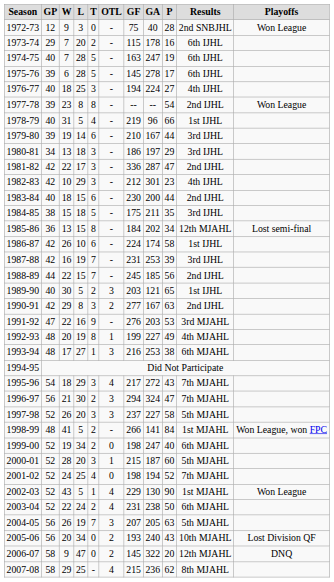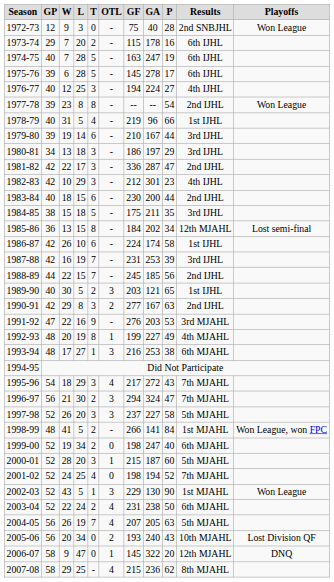 <table class="wikitable">
 <tr align="center"  bgcolor="#dddddd">
 <td><strong>Season</strong></td>
 <td><strong>GP</strong></td>
 <td><strong>W</strong></td>
 <td><strong>L</strong></td>
 <td><strong>T</strong></td>
 <td><strong>OTL</strong></td>
 <td><strong>GF</strong></td>
 <td><strong>GA</strong></td>
 <td><strong>P</strong></td>
 <td><strong>Results</strong></td>
 <td><strong>Playoffs</strong></td>
 </tr>
 <tr align="center">
 <td>1972-73</td>
 <td>12</td>
 <td>9</td>
 <td>3</td>
 <td>0</td>
 <td>-</td>
 <td>75</td>
 <td>40</td>
 <td>28</td>
 <td>2nd SNBJHL</td>
 <td>Won League</td>
 </tr>
 <tr align="center">
 <td>1973-74</td>
 <td>29</td>
 <td>7</td>
 <td>20</td>
 <td>2</td>
 <td>-</td>
 <td>115</td>
 <td>178</td>
 <td>16</td>
 <td>6th IJHL</td>
 <td></td>
 </tr>
 <tr align="center">
 <td>1974-75</td>
 <td>40</td>
 <td>7</td>
 <td>28</td>
 <td>5</td>
 <td>-</td>
 <td>163</td>
 <td>247</td>
 <td>19</td>
 <td>6th IJHL</td>
 <td></td>
 </tr>
 <tr align="center">
 <td>1975-76</td>
 <td>39</td>
 <td>6</td>
 <td>28</td>
 <td>5</td>
 <td>-</td>
 <td>145</td>
 <td>278</td>
 <td>17</td>
 <td>6th IJHL</td>
 <td></td>
 </tr>
 <tr align="center">
 <td>1976-77</td>
 <td>40</td>
-<td>18</td>
+<td>12</td>
 <td>25</td>
 <td>3</td>
 <td>-</td>
 <td>194</td>
 <td>224</td>
 <td>27</td>
 <td>4th IJHL</td>
 <td></td>
 </tr>
 <tr align="center">
 <td>1977-78</td>
 <td>39</td>
 <td>23</td>
 <td>8</td>
 <td>8</td>
 <td>-</td>
 <td>--</td>
 <td>--</td>
 <td>54</td>
 <td>2nd IJHL</td>
 <td>Won League</td>
 </tr>
 <tr align="center">
 <td>1978-79</td>
 <td>40</td>
 <td>31</td>
 <td>5</td>
 <td>4</td>
 <td>-</td>
 <td>219</td>
 <td>96</td>
 <td>66</td>
 <td>1st IJHL</td>
 <td></td>
 </tr>
 <tr align="center">
 <td>1979-80</td>
 <td>39</td>
 <td>19</td>
 <td>14</td>
 <td>6</td>
 <td>-</td>
 <td>210</td>
 <td>167</td>
 <td>44</td>
 <td>3rd IJHL</td>
 <td></td>
 </tr>
 <tr align="center">
 <td>1980-81</td>
 <td>34</td>
 <td>13</td>
 <td>18</td>
 <td>3</td>
 <td>-</td>
 <td>186</td>
 <td>197</td>
 <td>29</td>
 <td>3rd IJHL</td>
 <td></td>
 </tr>
 <tr align="center">
 <td>1981-82</td>
 <td>42</td>
 <td>22</td>
 <td>17</td>
 <td>3</td>
 <td>-</td>
 <td>336</td>
 <td>287</td>
 <td>47</td>
 <td>2nd IJHL</td>
 <td></td>
 </tr>
 <tr align="center">
 <td>1982-83</td>
 <td>42</td>
 <td>10</td>
 <td>29</td>
 <td>3</td>
 <td>-</td>
 <td>212</td>
 <td>301</td>
 <td>23</td>
 <td>4th IJHL</td>
 <td></td>
 </tr>
 <tr align="center">
 <td>1983-84</td>
 <td>40</td>
 <td>18</td>
 <td>15</td>
 <td>6</td>
 <td>-</td>
 <td>230</td>
 <td>200</td>
 <td>44</td>
 <td>2nd IJHL</td>
 <td></td>
 </tr>
 <tr align="center">
 <td>1984-85</td>
 <td>38</td>
 <td>15</td>
 <td>18</td>
 <td>5</td>
 <td>-</td>
 <td>175</td>
 <td>211</td>
 <td>35</td>
 <td>3rd IJHL</td>
 <td></td>
 </tr>
 <tr align="center">
 <td>1985-86</td>
 <td>36</td>
 <td>13</td>
 <td>15</td>
 <td>8</td>
 <td>-</td>
 <td>184</td>
 <td>202</td>
 <td>34</td>
 <td>12th MJAHL</td>
 <td>Lost semi-final</td>
 </tr>
 <tr align="center">
 <td>1986-87</td>
 <td>42</td>
 <td>26</td>
 <td>10</td>
 <td>6</td>
 <td>-</td>
 <td>224</td>
 <td>174</td>
 <td>58</td>
 <td>1st IJHL</td>
 <td></td>
 </tr>
 <tr align="center">
 <td>1987-88</td>
 <td>42</td>
 <td>16</td>
 <td>19</td>
 <td>7</td>
 <td>-</td>
 <td>231</td>
 <td>253</td>
 <td>39</td>
 <td>3rd IJHL</td>
 <td></td>
 </tr>
 <tr align="center">
 <td>1988-89</td>
 <td>44</td>
 <td>22</td>
 <td>15</td>
 <td>7</td>
 <td>-</td>
 <td>245</td>
 <td>185</td>
 <td>56</td>
 <td>2nd IJHL</td>
 <td></td>
 </tr>
 <tr align="center">
 <td>1989-90</td>
 <td>40</td>
 <td>30</td>
 <td>5</td>
 <td>2</td>
 <td>3</td>
 <td>203</td>
 <td>121</td>
 <td>65</td>
 <td>1st IJHL</td>
 <td></td>
 </tr>
 <tr align="center">
 <td>1990-91</td>
 <td>42</td>
 <td>29</td>
 <td>8</td>
 <td>3</td>
 <td>2</td>
 <td>277</td>
 <td>167</td>
 <td>63</td>
 <td>2nd IJHL</td>
 <td></td>
 </tr>
 <tr align="center">
 <td>1991-92</td>
 <td>47</td>
 <td>22</td>
 <td>16</td>
 <td>9</td>
 <td>-</td>
 <td>276</td>
 <td>203</td>
 <td>53</td>
 <td>3rd MJAHL</td>
 <td></td>
 </tr>
 <tr align="center">
 <td>1992-93</td>
 <td>48</td>
 <td>20</td>
 <td>19</td>
 <td>8</td>
 <td>1</td>
 <td>199</td>
 <td>227</td>
 <td>49</td>
 <td>4th MJAHL</td>
 <td></td>
 </tr>
 <tr align="center">
 <td>1993-94</td>
 <td>48</td>
 <td>17</td>
 <td>27</td>
 <td>1</td>
 <td>3</td>
 <td>216</td>
 <td>253</td>
 <td>38</td>
 <td>6th MJAHL</td>
 <td></td>
 </tr>
 <tr align="center">
 <td>1994-95</td>
 <td colspan="11">Did Not Participate</td>
 </tr>
 <tr align="center">
 <td>1995-96</td>
 <td>54</td>
 <td>18</td>
 <td>29</td>
 <td>3</td>
 <td>4</td>
 <td>217</td>
 <td>272</td>
 <td>43</td>
 <td>7th MJAHL</td>
 <td></td>
 </tr>
 <tr align="center">
 <td>1996-97</td>
 <td>56</td>
 <td>21</td>
 <td>30</td>
 <td>2</td>
 <td>3</td>
 <td>294</td>
 <td>324</td>
 <td>47</td>
 <td>7th MJAHL</td>
 <td></td>
 </tr>
 <tr align="center">
 <td>1997-98</td>
 <td>52</td>
 <td>26</td>
 <td>20</td>
 <td>3</td>
 <td>3</td>
 <td>237</td>
 <td>227</td>
 <td>58</td>
 <td>5th MJAHL</td>
 <td></td>
 </tr>
 <tr align="center">
 <td>1998-99</td>
 <td>48</td>
 <td>41</td>
 <td>5</td>
 <td>2</td>
 <td>-</td>
 <td>266</td>
 <td>141</td>
 <td>84</td>
 <td>1st MJAHL</td>
 <td>Won League, won <a href='#'>FPC</a></td>
 </tr>
 <tr align="center">
 <td>1999-00</td>
 <td>52</td>
 <td>19</td>
 <td>34</td>
 <td>2</td>
 <td>0</td>
 <td>198</td>
 <td>247</td>
 <td>40</td>
 <td>6th MJAHL</td>
 <td></td>
 </tr>
 <tr align="center">
 <td>2000-01</td>
 <td>52</td>
 <td>28</td>
 <td>20</td>
 <td>3</td>
 <td>1</td>
 <td>215</td>
 <td>187</td>
 <td>60</td>
 <td>5th MJAHL</td>
 <td></td>
 </tr>
 <tr align="center">
 <td>2001-02</td>
 <td>52</td>
 <td>24</td>
 <td>25</td>
 <td>4</td>
 <td>0</td>
 <td>198</td>
 <td>194</td>
 <td>52</td>
 <td>7th MJAHL</td>
 <td></td>
 </tr>
 <tr align="center">
 <td>2002-03</td>
 <td>52</td>
 <td>43</td>
 <td>5</td>
 <td>1</td>
-<td>4</td>
+<td>3</td>
 <td>229</td>
 <td>130</td>
 <td>90</td>
 <td>1st MJAHL</td>
 <td>Won League</td>
 </tr>
 <tr align="center">
 <td>2003-04</td>
 <td>52</td>
 <td>22</td>
 <td>24</td>
 <td>2</td>
 <td>4</td>
 <td>231</td>
 <td>238</td>
 <td>50</td>
 <td>6th MJAHL</td>
 <td></td>
 </tr>
 <tr align="center">
 <td>2004-05</td>
 <td>56</td>
 <td>26</td>
 <td>19</td>
 <td>7</td>
-<td>3</td>
+<td>4</td>
 <td>207</td>
 <td>205</td>
 <td>63</td>
 <td>5th MJAHL</td>
 <td></td>
 </tr>
 <tr align="center">
 <td>2005-06</td>
 <td>56</td>
 <td>20</td>
 <td>34</td>
 <td>0</td>
 <td>2</td>
 <td>193</td>
 <td>240</td>
 <td>43</td>
 <td>10th MJAHL</td>
 <td>Lost Division QF</td>
 </tr>
 <tr align="center">
 <td>2006-07</td>
 <td>58</td>
 <td>9</td>
 <td>47</td>
 <td>0</td>
-<td>2</td>
+<td>1</td>
 <td>145</td>
 <td>322</td>
 <td>20</td>
 <td>12th MJAHL</td>
 <td>DNQ</td>
 </tr>
 <tr align="center">
 <td>2007-08</td>
 <td>58</td>
 <td>29</td>
 <td>25</td>
 <td>-</td>
 <td>4</td>
 <td>215</td>
 <td>236</td>
 <td>62</td>
 <td>8th MJAHL</td>
 <td></td>
 </tr>
 </table>
